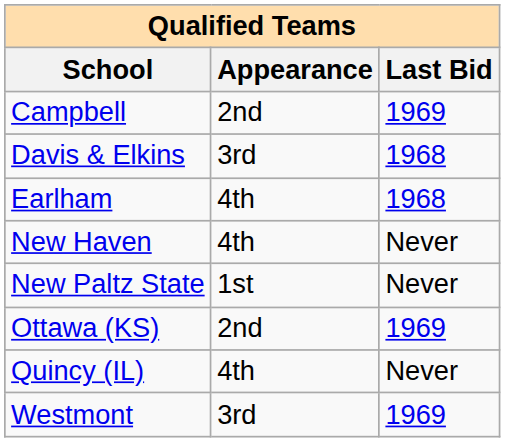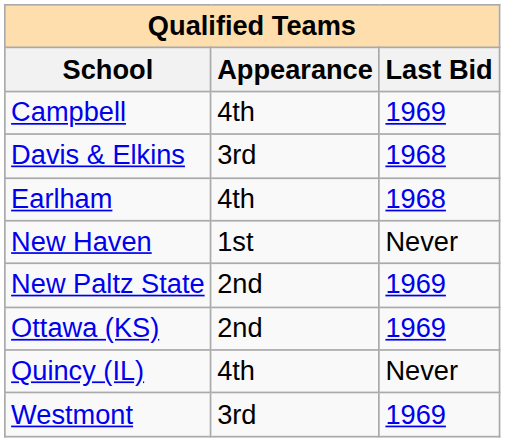 <table class="wikitable">
 <tr>
 <th colspan="5" style="background:#ffdead;">Qualified Teams</th>
 </tr>
 <tr>
 <th>School</th>
 <th>Appearance</th>
 <th>Last Bid</th>
 </tr>
 <tr>
 <td><a href='#'>Campbell</a></td>
-<td>2nd</td>
+<td>4th</td>
 <td><a href='#'>1969</a></td>
 </tr>
 <tr>
 <td><a href='#'>Davis & Elkins</a></td>
 <td>3rd</td>
 <td><a href='#'>1968</a></td>
 </tr>
 <tr>
 <td><a href='#'>Earlham</a></td>
 <td>4th</td>
 <td><a href='#'>1968</a></td>
 </tr>
 <tr>
 <td><a href='#'>New Haven</a></td>
-<td>4th</td>
+<td>1st</td>
 <td>Never</td>
 </tr>
 <tr>
 <td><a href='#'>New Paltz State</a></td>
-<td>1st</td>
-<td>Never</td>
+<td>2nd</td>
+<td><a href='#'>1969</a></td>
 </tr>
 <tr>
 <td><a href='#'>Ottawa (KS)</a></td>
 <td>2nd</td>
 <td><a href='#'>1969</a></td>
 </tr>
 <tr>
 <td><a href='#'>Quincy (IL)</a></td>
 <td>4th</td>
 <td>Never</td>
 </tr>
 <tr>
 <td><a href='#'>Westmont</a></td>
 <td>3rd</td>
 <td><a href='#'>1969</a></td>
 </tr>
 </table>
